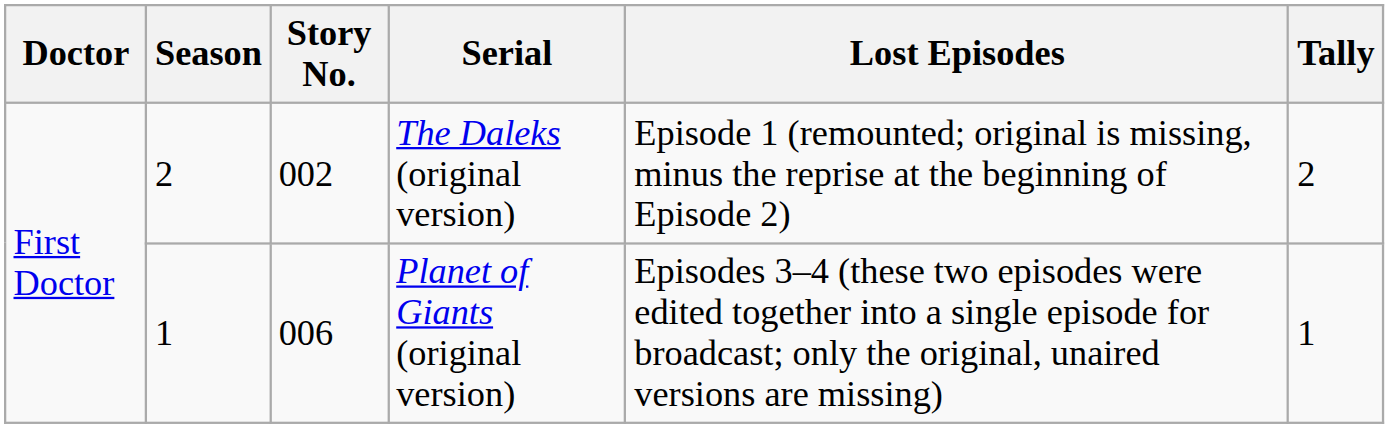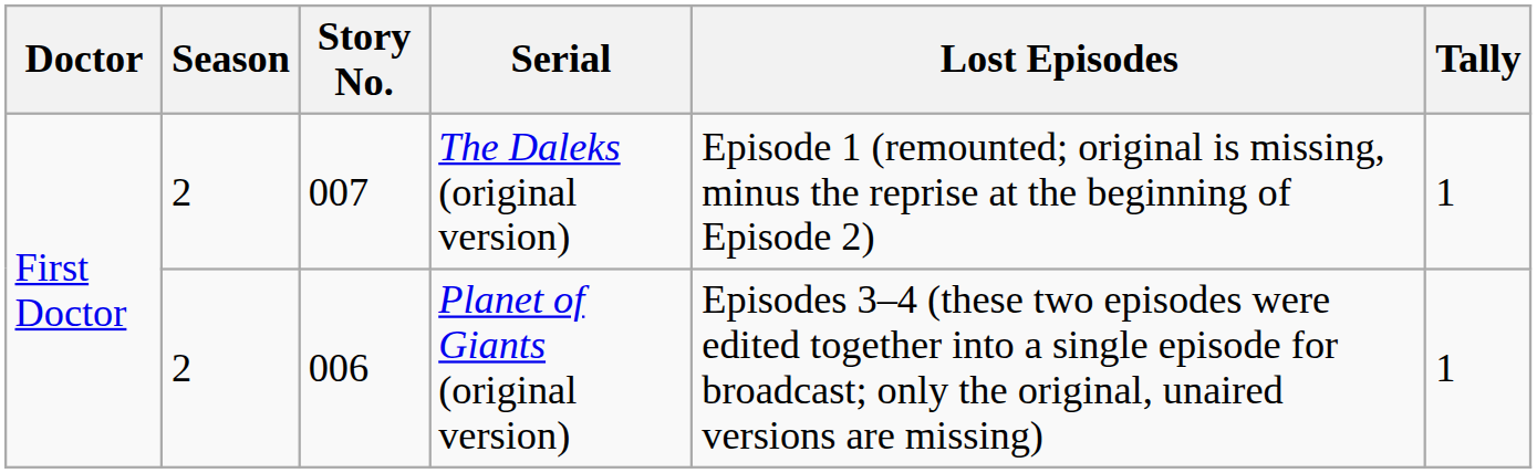 <table class="wikitable">
 <tr>
 <th>Doctor</th>
 <th>Season</th>
 <th>Story  No.</th>
 <th>Serial</th>
 <th>Lost Episodes</th>
 <th>Tally</th>
 </tr>
 <tr>
 <td rowspan="2"><a href='#'>First Doctor</a></td>
 <td>2</td>
-<td>002</td>
+<td>007</td>
 <td><em><a href='#'>The Daleks</a></em> (original version)</td>
 <td>Episode 1 (remounted; original is missing, minus the reprise at the beginning of Episode 2)</td>
-<td>2</td>
+<td>1</td>
 </tr>
 <tr>
-<td>1</td>
+<td>2</td>
 <td>006</td>
 <td><em><a href='#'>Planet of Giants</a></em> (original version)</td>
 <td>Episodes 3–4 (these two episodes were edited together into a single episode for broadcast; only the original, unaired versions are missing)</td>
 <td>1</td>
 </tr>
 </table>
